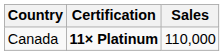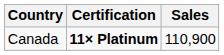 <table class="wikitable">
 <tr>
 <th align="left">Country</th>
 <th align="center">Certification</th>
 <th align="left">Sales</th>
 </tr>
 <tr>
 <td align="left">Canada</td>
 <td align="center"><strong>11× Platinum</strong></td>
-<td align="right">110,000</td>
+<td align="right">110,900</td>
 </tr>
 </table>
